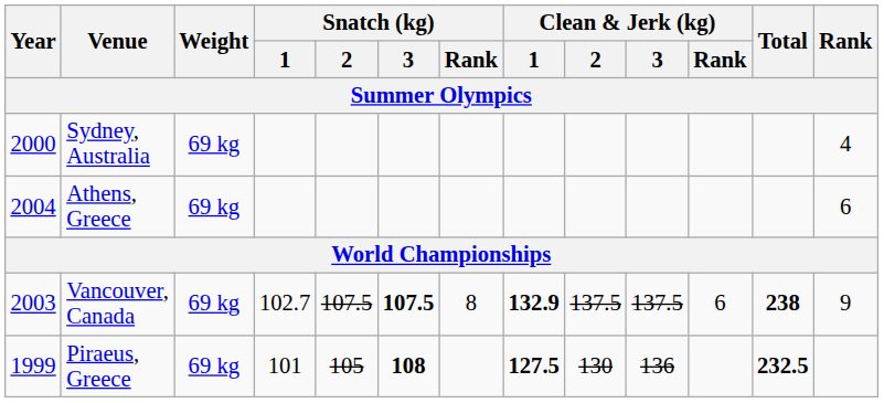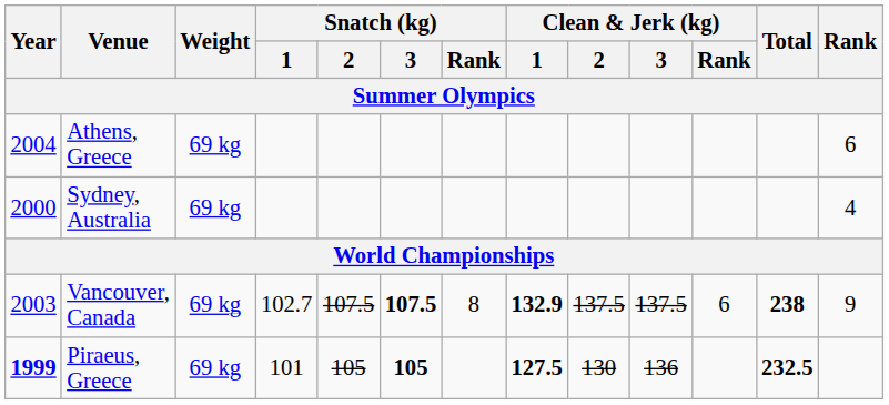 <table class = "wikitable" style="text-align:center;">
 <tr>
 <th rowspan=2 width=40>Year</th>
 <th rowspan=2 width=250>Venue</th>
 <th rowspan=2 width=60>Weight</th>
 <th colspan=4>Snatch (kg)</th>
 <th colspan=4>Clean & Jerk (kg)</th>
 <th rowspan=2 width=40>Total</th>
 <th rowspan=2 width=40>Rank</th>
 </tr>
 <tr>
 <th width=40>1</th>
 <th width=40>2</th>
 <th width=40>3</th>
 <th width=40>Rank</th>
 <th width=40>1</th>
 <th width=40>2</th>
 <th width=40>3</th>
 <th width=40>Rank</th>
 </tr>
 <tr>
 <th colspan=13><a href='#'>Summer Olympics</a></th>
 </tr>
 <tr>
+<td><a href='#'>2004</a></td>
+<td align=left> <a href='#'>Athens</a>, <a href='#'>Greece</a></td>
+<td><a href='#'>69 kg</a></td>
+<td></td>
+<td></td>
+<td></td>
+<td></td>
+<td></td>
+<td></td>
+<td></td>
+<td></td>
+<td></td>
+<td>6</td>
+</tr>
+<tr>
 <td><a href='#'>2000</a></td>
 <td align=left> <a href='#'>Sydney</a>, <a href='#'>Australia</a></td>
 <td><a href='#'>69 kg</a></td>
 <td></td>
 <td></td>
 <td></td>
 <td></td>
 <td></td>
 <td></td>
 <td></td>
 <td></td>
 <td></td>
 <td>4</td>
-</tr>
-<tr>
-<td><a href='#'>2004</a></td>
-<td align=left> <a href='#'>Athens</a>, <a href='#'>Greece</a></td>
-<td><a href='#'>69 kg</a></td>
-<td></td>
-<td></td>
-<td></td>
-<td></td>
-<td></td>
-<td></td>
-<td></td>
-<td></td>
-<td></td>
-<td>6</td>
 </tr>
 <tr>
 <th colspan=13><a href='#'>World Championships</a></th>
 </tr>
 <tr>
 <td><a href='#'>2003</a></td>
 <td align=left> <a href='#'>Vancouver</a>, <a href='#'>Canada</a></td>
 <td><a href='#'>69 kg</a></td>
 <td>102.7</td>
 <td><s>107.5</s></td>
 <td><strong>107.5</strong></td>
 <td>8</td>
 <td><strong>132.9</strong></td>
 <td><s>137.5</s></td>
 <td><s>137.5</s></td>
 <td>6</td>
 <td><strong>238</strong></td>
 <td>9</td>
 </tr>
 <tr>
-<td><a href='#'>1999</a></td>
+<td><strong><a href='#'>1999</a></strong></td>
 <td align=left> <a href='#'>Piraeus</a>, <a href='#'>Greece</a></td>
 <td><a href='#'>69 kg</a></td>
 <td>101</td>
 <td><s>105</s></td>
-<td><strong>108</strong></td>
+<td><strong>105</strong></td>
 <td></td>
 <td><strong>127.5</strong></td>
 <td><s>130</s></td>
 <td><s>136</s></td>
 <td></td>
 <td><strong>232.5</strong></td>
 <td></td>
 </tr>
 </table>
